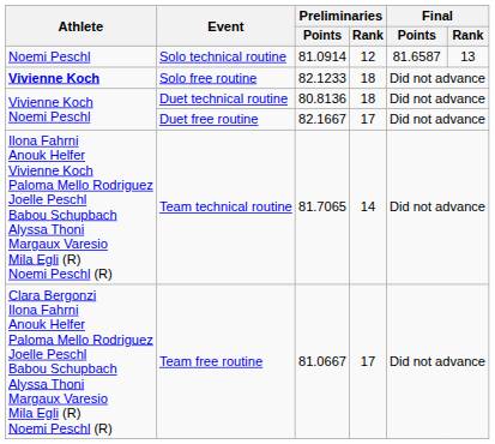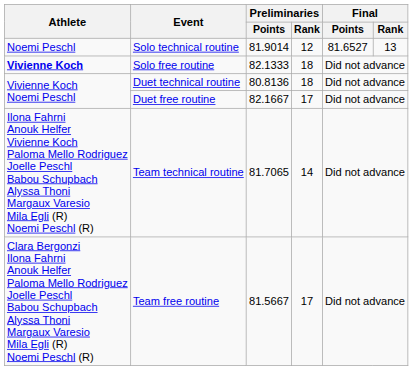 <table class=wikitable style="font-size:90%">
 <tr>
 <th rowspan="2">Athlete</th>
 <th rowspan="2">Event</th>
 <th colspan="2">Preliminaries</th>
 <th colspan="2">Final</th>
 </tr>
 <tr style="font-size:95%">
 <th>Points</th>
 <th>Rank</th>
 <th>Points</th>
 <th>Rank</th>
 </tr>
 <tr align=center>
 <td align=left><a href='#'>Noemi Peschl</a></td>
 <td align=left><a href='#'>Solo technical routine</a></td>
-<td>81.0914</td>
+<td>81.9014</td>
 <td>12</td>
-<td>81.6587</td>
+<td>81.6527</td>
 <td>13</td>
 </tr>
 <tr align=center>
 <td align=left><strong><a href='#'>Vivienne Koch</a></strong></td>
 <td align=left><a href='#'>Solo free routine</a></td>
-<td>82.1233</td>
+<td>82.1333</td>
 <td>18</td>
 <td colspan=2>Did not advance</td>
 </tr>
 <tr align=center>
 <td align=left rowspan=2><a href='#'>Vivienne Koch</a><br><a href='#'>Noemi Peschl</a></td>
 <td align=left><a href='#'>Duet technical routine</a></td>
 <td>80.8136</td>
 <td>18</td>
 <td colspan=2>Did not advance</td>
 </tr>
 <tr align=center>
 <td align=left><a href='#'>Duet free routine</a></td>
 <td>82.1667</td>
 <td>17</td>
 <td colspan=2>Did not advance</td>
 </tr>
 <tr align=center>
 <td align=left><a href='#'>Ilona Fahrni</a><br><a href='#'>Anouk Helfer</a><br><a href='#'>Vivienne Koch</a><br><a href='#'>Paloma Mello Rodriguez</a><br><a href='#'>Joelle Peschl</a><br><a href='#'>Babou Schupbach</a><br><a href='#'>Alyssa Thoni</a><br><a href='#'>Margaux Varesio</a><br><a href='#'>Mila Egli</a> (R)<br><a href='#'>Noemi Peschl</a> (R)</td>
 <td align=left><a href='#'>Team technical routine</a></td>
 <td>81.7065</td>
 <td>14</td>
 <td colspan=2>Did not advance</td>
 </tr>
 <tr align=center>
 <td align=left><a href='#'>Clara Bergonzi</a><br><a href='#'>Ilona Fahrni</a><br><a href='#'>Anouk Helfer</a><br><a href='#'>Paloma Mello Rodriguez</a><br><a href='#'>Joelle Peschl</a><br><a href='#'>Babou Schupbach</a><br><a href='#'>Alyssa Thoni</a><br><a href='#'>Margaux Varesio</a><br><a href='#'>Mila Egli</a> (R)<br><a href='#'>Noemi Peschl</a> (R)</td>
 <td align=left><a href='#'>Team free routine</a></td>
-<td>81.0667</td>
+<td>81.5667</td>
 <td>17</td>
 <td colspan=2>Did not advance</td>
 </tr>
 </table>
